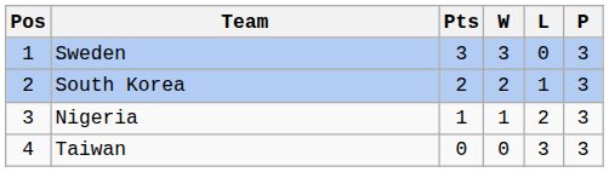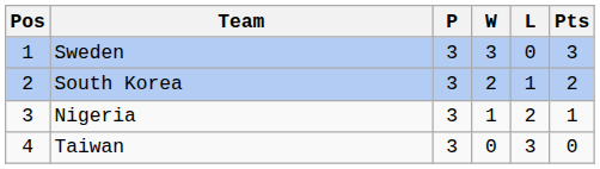 <table class="wikitable" style="font-size: 100%">
 <tr>
 <th width=15>Pos</th>
 <th width=250>Team</th>
-<th width=20>Pts</th>
+<th width=20>P</th>
 <th width=20>W</th>
 <th width=20>L</th>
-<th width=20>P</th>
+<th width=20>Pts</th>
 </tr>
 <tr align=center style="background: #b2ccf4;">
 <td>1</td>
 <td align="left"> Sweden</td>
 <td>3</td>
 <td>3</td>
 <td>0</td>
 <td>3</td>
 </tr>
 <tr align=center style="background: #b2ccf4;">
 <td>2</td>
 <td align="left"> South Korea</td>
-<td>2</td>
+<td>3</td>
 <td>2</td>
 <td>1</td>
-<td>3</td>
+<td>2</td>
 </tr>
 <tr align=center>
 <td>3</td>
 <td align="left"> Nigeria</td>
-<td>1</td>
+<td>3</td>
 <td>1</td>
 <td>2</td>
-<td>3</td>
+<td>1</td>
 </tr>
 <tr align=center>
 <td>4</td>
 <td align="left"> Taiwan</td>
-<td>0</td>
+<td>3</td>
 <td>0</td>
 <td>3</td>
-<td>3</td>
+<td>0</td>
 </tr>
 </table>
